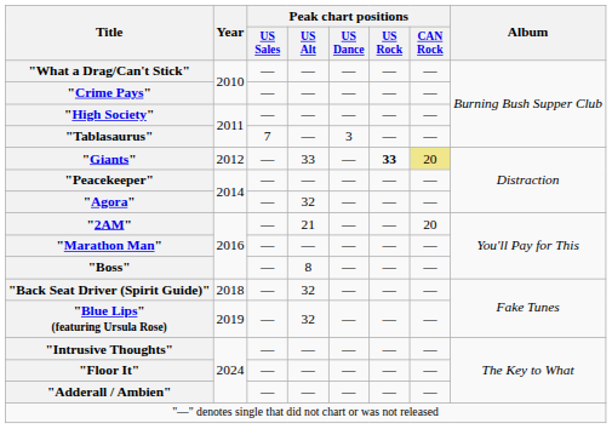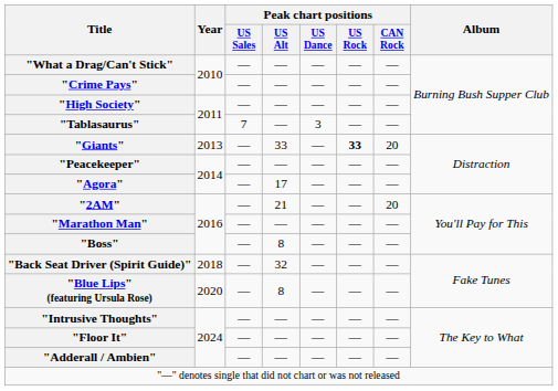 <table class="wikitable plainrowheaders" style="text-align:center;" border="1">
 <tr>
 <th scope="col" rowspan="2">Title</th>
 <th scope="col" rowspan="2">Year</th>
 <th scope="col" colspan="5">Peak chart positions</th>
 <th scope="col" rowspan="2">Album</th>
 </tr>
 <tr>
 <th scope="col" style="width:3em;font-size:85%;"><a href='#'>US<br>Sales</a><br></th>
 <th scope="col" style="width:3em;font-size:85%;"><a href='#'>US<br>Alt</a><br></th>
 <th scope="col" style="width:3em;font-size:85%;"><a href='#'>US<br>Dance</a><br></th>
 <th scope="col" style="width:3em;font-size:85%;"><a href='#'>US <br>Rock</a><br></th>
 <th scope="col" style="width:3em;font-size:85%;"><a href='#'>CAN<br>Rock</a><br></th>
 </tr>
 <tr>
 <th scope="row">"What a Drag/Can't Stick"</th>
 <td rowspan="2">2010</td>
 <td style="text-align:center">—</td>
 <td style="text-align:center">—</td>
 <td style="text-align:center">—</td>
 <td style="text-align:center">—</td>
 <td style="text-align:center">—</td>
 <td rowspan="4"><em>Burning Bush Supper Club</em></td>
 </tr>
 <tr>
 <th scope="row">"<a href='#'>Crime Pays</a>"</th>
 <td style="text-align:center">—</td>
 <td style="text-align:center">—</td>
 <td style="text-align:center">—</td>
 <td style="text-align:center">—</td>
 <td style="text-align:center">—</td>
 </tr>
 <tr>
 <th scope="row">"<a href='#'>High Society</a>"</th>
 <td rowspan="2">2011</td>
 <td style="text-align:center">—</td>
 <td style="text-align:center">—</td>
 <td style="text-align:center">—</td>
 <td style="text-align:center">—</td>
 <td style="text-align:center">—</td>
 </tr>
 <tr>
 <th scope="row">"Tablasaurus"</th>
 <td style="text-align:center">7</td>
 <td style="text-align:center">—</td>
 <td style="text-align:center">3</td>
 <td style="text-align:center">—</td>
 <td style="text-align:center">—</td>
 </tr>
 <tr>
 <th scope="row">"<a href='#'>Giants</a>"</th>
-<td>2012</td>
+<td>2013</td>
 <td style="text-align:center">—</td>
 <td style="text-align:center">33</td>
 <td style="text-align:center">—</td>
 <td style="text-align:center"><strong>33</strong></td>
-<td style="background: khaki; text-align:center">20</td>
+<td style="text-align:center">20</td>
 <td rowspan="3"><em>Distraction</em></td>
 </tr>
 <tr>
 <th scope="row">"Peacekeeper"</th>
 <td rowspan="2">2014</td>
 <td style="text-align:center">—</td>
 <td style="text-align:center">—</td>
 <td style="text-align:center">—</td>
 <td style="text-align:center">—</td>
 <td style="text-align:center">—</td>
 </tr>
 <tr>
 <th scope="row">"<a href='#'>Agora</a>"</th>
 <td style="text-align:center">—</td>
-<td style="text-align:center">32</td>
+<td style="text-align:center">17</td>
 <td style="text-align:center">—</td>
 <td style="text-align:center">—</td>
 <td style="text-align:center">—</td>
 </tr>
 <tr>
 <th scope="row">"<a href='#'>2AM</a>"</th>
 <td rowspan="3">2016</td>
 <td style="text-align:center">—</td>
 <td style="text-align:center">21</td>
 <td style="text-align:center">—</td>
 <td style="text-align:center">—</td>
 <td style="text-align:center">20</td>
 <td rowspan="3"><em>You'll Pay for This</em></td>
 </tr>
 <tr>
 <th scope="row">"<a href='#'>Marathon Man</a>"</th>
 <td style="text-align:center">—</td>
 <td style="text-align:center">—</td>
 <td style="text-align:center">—</td>
 <td style="text-align:center">—</td>
 <td style="text-align:center">—</td>
 </tr>
 <tr>
 <th scope="row">"Boss"</th>
 <td style="text-align:center">—</td>
 <td style="text-align:center">8</td>
 <td style="text-align:center">—</td>
 <td style="text-align:center">—</td>
 <td style="text-align:center">—</td>
 </tr>
 <tr>
 <th scope="row">"Back Seat Driver (Spirit Guide)"</th>
 <td>2018</td>
 <td style="text-align:center">—</td>
 <td style="text-align:center">32</td>
 <td style="text-align:center">—</td>
 <td style="text-align:center">—</td>
 <td style="text-align:center">—</td>
 <td rowspan="2"><em>Fake Tunes</em></td>
 </tr>
 <tr>
 <th scope="row">"<a href='#'>Blue Lips</a>"<br><small>(featuring Ursula Rose)</small></th>
-<td>2019</td>
+<td>2020</td>
 <td style="text-align:center">—</td>
-<td style="text-align:center">32</td>
+<td style="text-align:center">8</td>
 <td style="text-align:center">—</td>
 <td style="text-align:center">—</td>
 <td style="text-align:center">—</td>
 </tr>
 <tr>
 <th scope="row">"Intrusive Thoughts"</th>
 <td rowspan="3">2024</td>
 <td style="text-align:center">—</td>
 <td style="text-align:center">—</td>
 <td style="text-align:center">—</td>
 <td style="text-align:center">—</td>
 <td style="text-align:center">—</td>
 <td rowspan="3"><em>The Key to What</em></td>
 </tr>
 <tr>
 <th scope="row">"Floor It"</th>
 <td style="text-align:center">—</td>
 <td style="text-align:center">—</td>
 <td style="text-align:center">—</td>
 <td style="text-align:center">—</td>
 <td style="text-align:center">—</td>
 </tr>
 <tr>
 <th scope="row">"Adderall / Ambien"</th>
 <td style="text-align:center">—</td>
 <td style="text-align:center">—</td>
 <td style="text-align:center">—</td>
 <td style="text-align:center">—</td>
 <td style="text-align:center">—</td>
 </tr>
 <tr>
 <td colspan="11" style="text-align:center; font-size:85%;">"—" denotes single that did not chart or was not released</td>
 </tr>
 </table>
